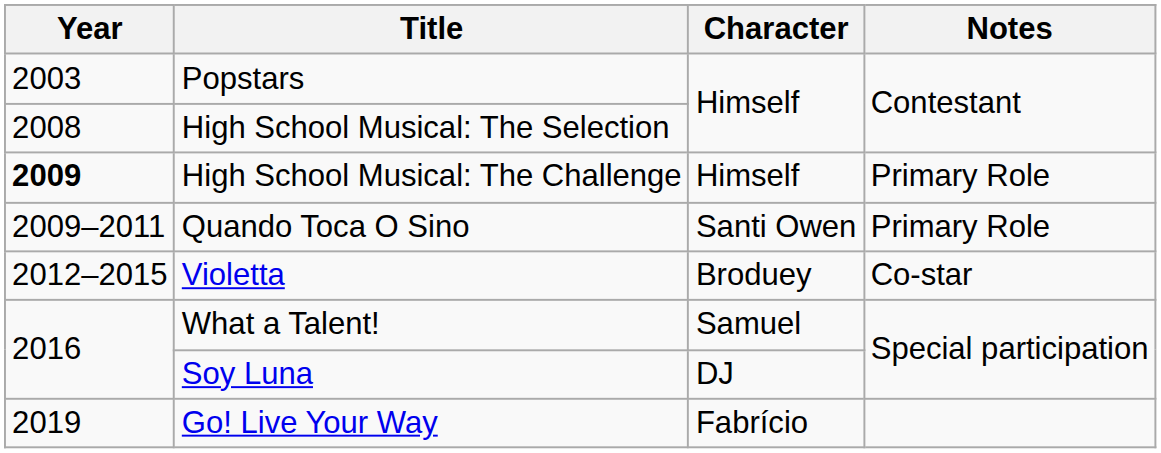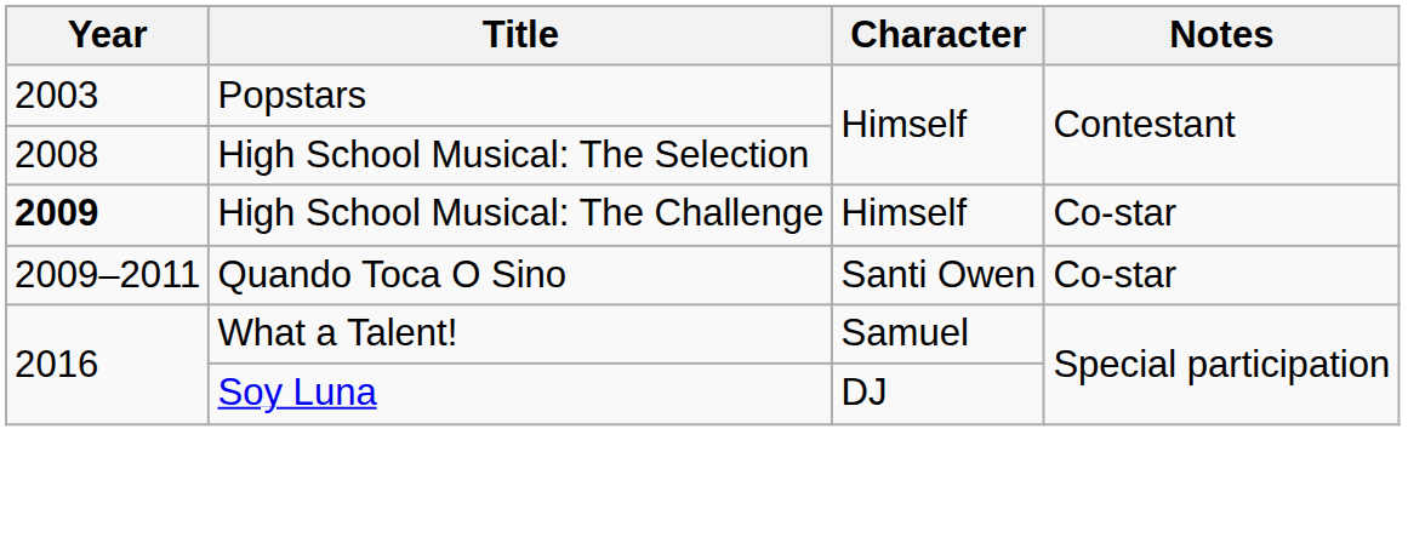 <table class="wikitable">
 <tr>
 <th>Year</th>
 <th>Title</th>
 <th>Character</th>
 <th>Notes</th>
 </tr>
 <tr>
 <td>2003</td>
 <td>Popstars</td>
 <td rowspan=2>Himself</td>
 <td rowspan=2>Contestant</td>
 </tr>
 <tr>
 <td>2008</td>
 <td>High School Musical: The Selection</td>
 </tr>
 <tr>
 <td><strong>2009</strong></td>
 <td>High School Musical: The Challenge</td>
 <td>Himself</td>
-<td>Primary Role</td>
+<td>Co-star</td>
 </tr>
 <tr>
 <td>2009–2011</td>
 <td>Quando Toca O Sino</td>
 <td>Santi Owen</td>
-<td>Primary Role</td>
-</tr>
-<tr>
-<td>2012–2015</td>
-<td><a href='#'>Violetta</a></td>
-<td>Broduey</td>
 <td>Co-star</td>
 </tr>
 <tr>
 <td rowspan=2>2016</td>
 <td>What a Talent!</td>
 <td>Samuel</td>
 <td rowspan=2>Special participation</td>
 </tr>
 <tr>
 <td><a href='#'>Soy Luna</a></td>
 <td>DJ</td>
 </tr>
-<tr>
-<td>2019</td>
-<td><a href='#'>Go! Live Your Way</a></td>
-<td>Fabrício</td>
-<td></td>
-</tr>
 </table>
